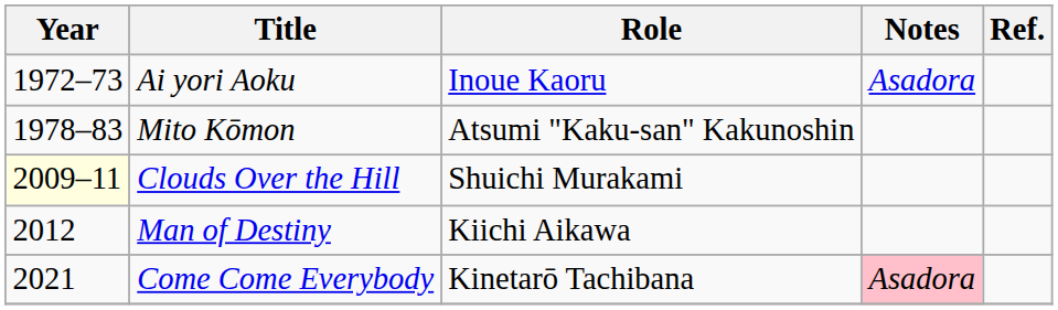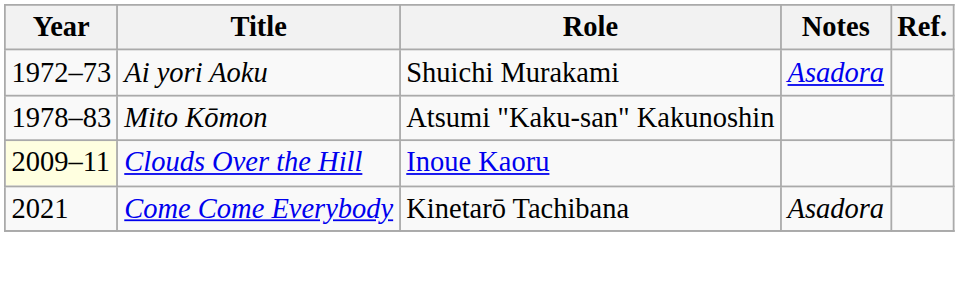 <table class="wikitable">
 <tr>
 <th>Year</th>
 <th>Title</th>
 <th>Role</th>
 <th>Notes</th>
 <th>Ref.</th>
 </tr>
 <tr>
 <td>1972–73</td>
 <td><em>Ai yori Aoku</em></td>
-<td><a href='#'>Inoue Kaoru</a></td>
+<td>Shuichi Murakami</td>
 <td><em><a href='#'>Asadora</a></em></td>
 <td></td>
 </tr>
 <tr>
 <td>1978–83</td>
 <td><em>Mito Kōmon</em></td>
 <td>Atsumi "Kaku-san" Kakunoshin</td>
 <td></td>
 <td></td>
 </tr>
 <tr>
 <td style="background: lightyellow;">2009–11</td>
 <td><em><a href='#'>Clouds Over the Hill</a></em></td>
-<td>Shuichi Murakami</td>
-<td></td>
-<td></td>
-</tr>
-<tr>
-<td>2012</td>
-<td><em><a href='#'>Man of Destiny</a></em></td>
-<td>Kiichi Aikawa</td>
+<td><a href='#'>Inoue Kaoru</a></td>
 <td></td>
 <td></td>
 </tr>
 <tr>
 <td>2021</td>
 <td><em><a href='#'>Come Come Everybody</a></em></td>
 <td>Kinetarō Tachibana</td>
-<td style="background: pink;"><em>Asadora</em></td>
+<td><em>Asadora</em></td>
 <td></td>
 </tr>
 <tr>
 </tr>
 </table>
